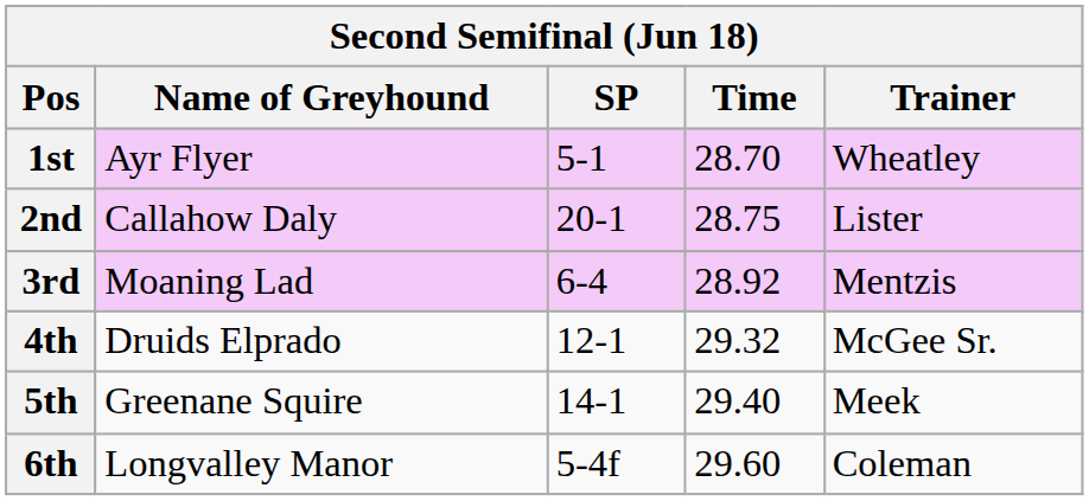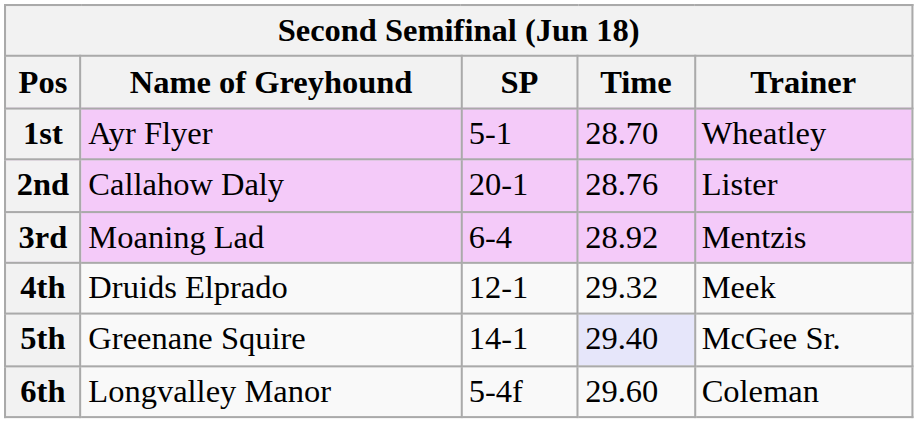 <table class="wikitable">
 <tr>
 <th colspan="6">Second Semifinal (Jun 18)</th>
 </tr>
 <tr>
 <th width=30>Pos</th>
 <th width=180>Name of Greyhound</th>
 <th width=50>SP</th>
 <th width=50>Time</th>
 <th width=100>Trainer</th>
 </tr>
 <tr style="background: #f4caf9;">
 <th>1st</th>
 <td>Ayr Flyer</td>
 <td>5-1</td>
 <td>28.70</td>
 <td>Wheatley</td>
 </tr>
 <tr style="background: #f4caf9;">
 <th>2nd</th>
 <td>Callahow Daly</td>
 <td>20-1</td>
-<td>28.75</td>
+<td>28.76</td>
 <td>Lister</td>
 </tr>
 <tr style="background: #f4caf9;">
 <th>3rd</th>
 <td>Moaning Lad</td>
 <td>6-4</td>
 <td>28.92</td>
 <td>Mentzis</td>
 </tr>
 <tr>
 <th>4th</th>
 <td>Druids Elprado</td>
 <td>12-1</td>
 <td>29.32</td>
-<td>McGee Sr.</td>
+<td>Meek</td>
 </tr>
 <tr>
 <th>5th</th>
 <td>Greenane Squire</td>
 <td>14-1</td>
-<td>29.40</td>
-<td>Meek</td>
+<td style="background: lavender;">29.40</td>
+<td>McGee Sr.</td>
 </tr>
 <tr>
 <th>6th</th>
 <td>Longvalley Manor</td>
 <td>5-4f</td>
 <td>29.60</td>
 <td>Coleman</td>
 </tr>
 </table>
